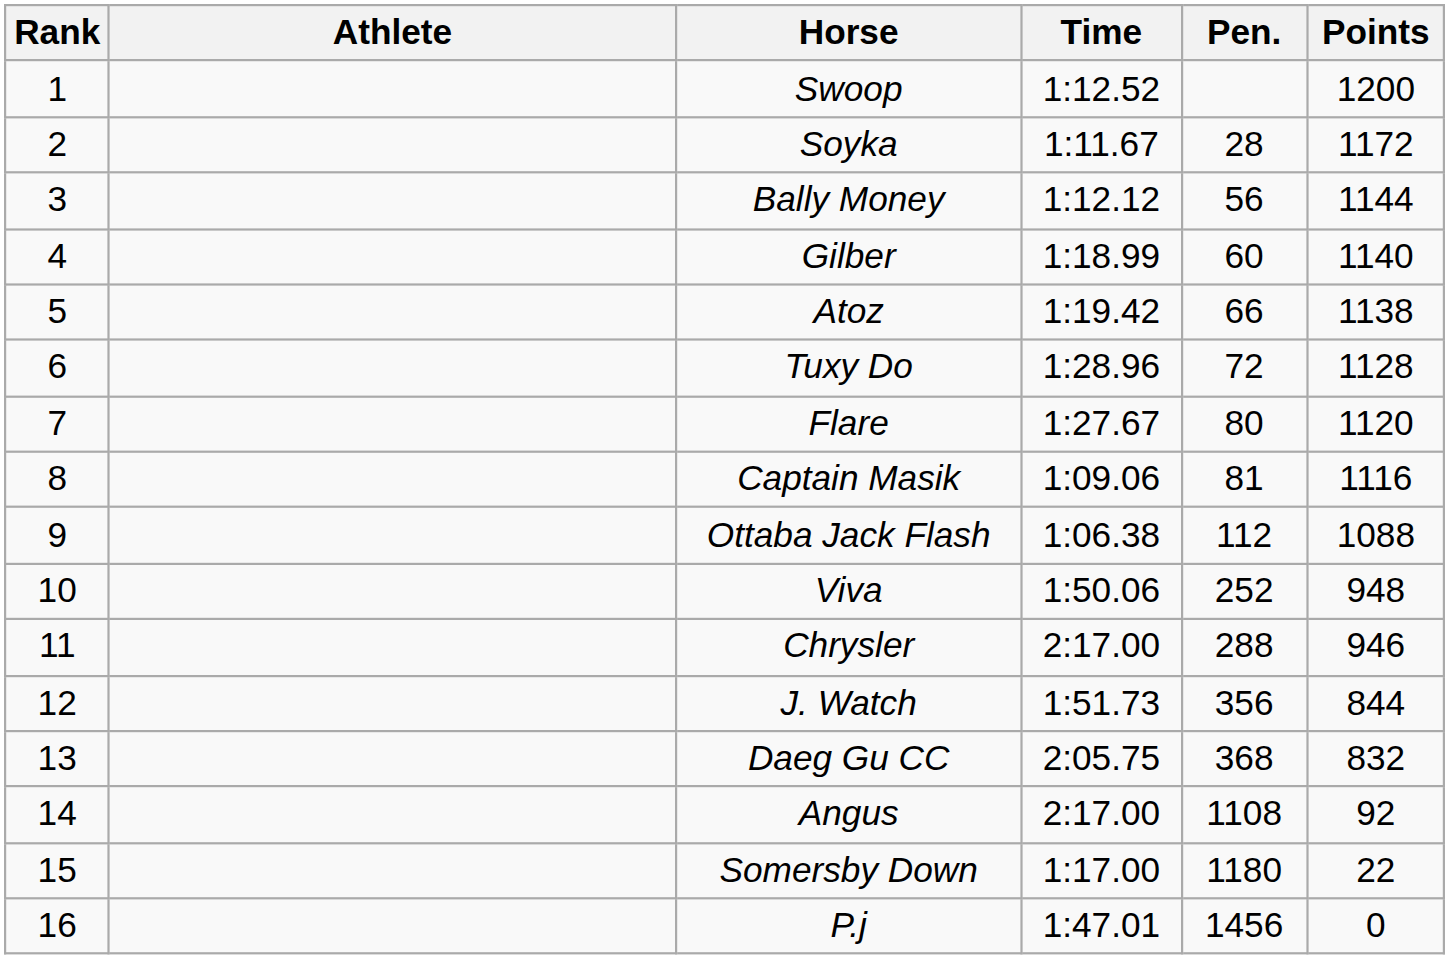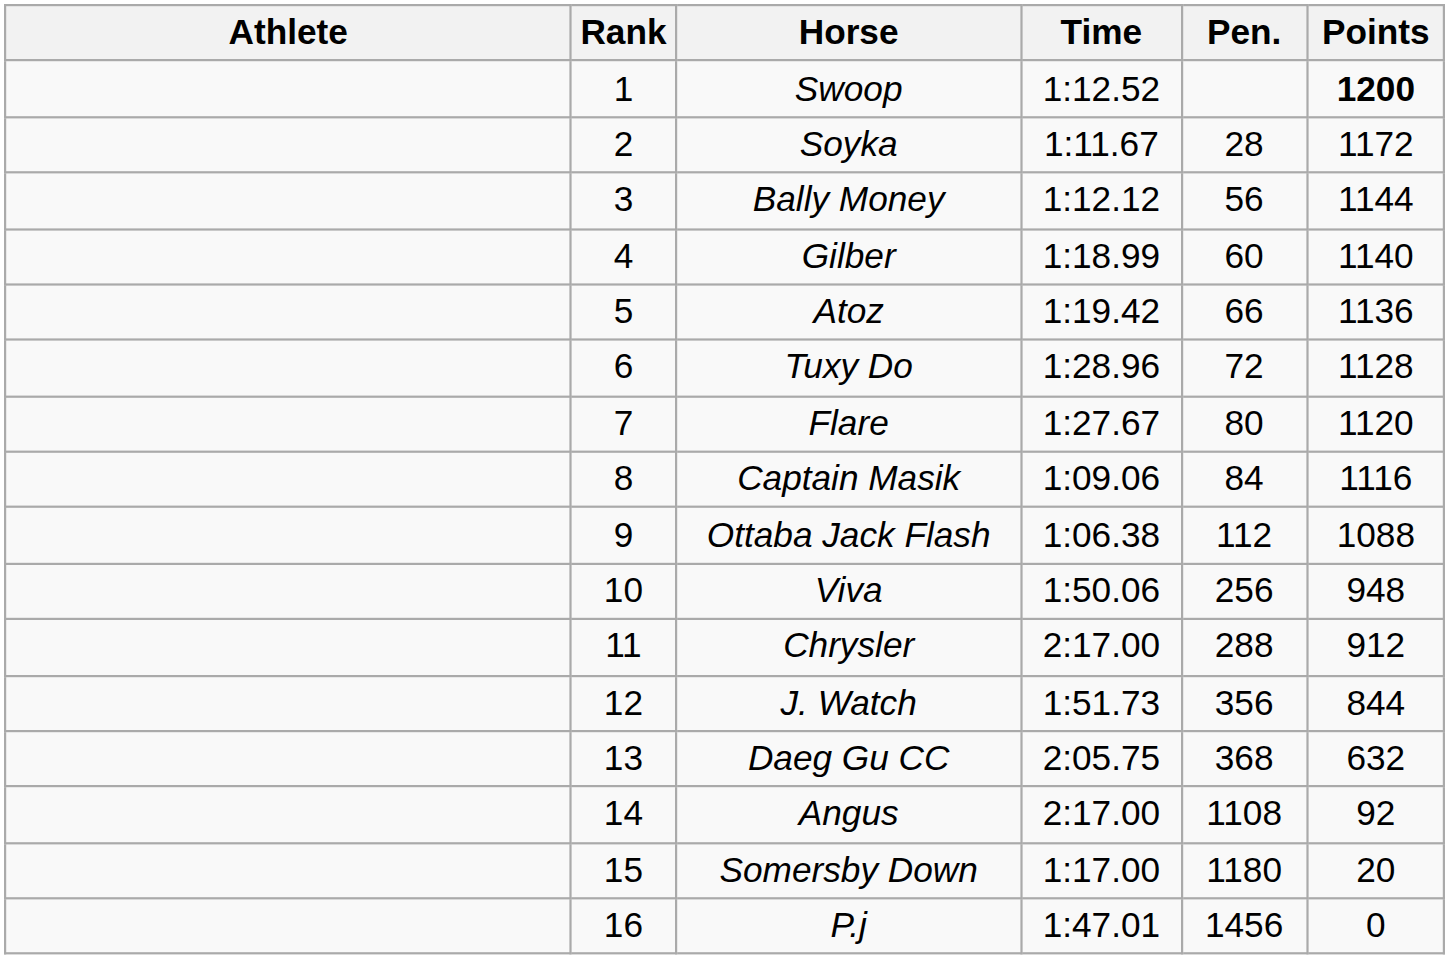 <table class=wikitable style="text-align:center">
 <tr>
+<th width=250>Athlete</th>
 <th width=40>Rank</th>
-<th width=250>Athlete</th>
 <th width=150>Horse</th>
 <th width=65>Time</th>
 <th width=50>Pen.</th>
 <th width=55>Points</th>
 </tr>
 <tr>
+<td align=left></td>
 <td>1</td>
-<td align=left></td>
 <td><em>Swoop</em></td>
 <td>1:12.52</td>
 <td></td>
-<td>1200</td>
+<td><strong>1200</strong></td>
 </tr>
 <tr>
+<td align=left></td>
 <td>2</td>
-<td align=left></td>
 <td><em>Soyka</em></td>
 <td>1:11.67</td>
 <td>28</td>
 <td>1172</td>
 </tr>
 <tr>
+<td align=left></td>
 <td>3</td>
-<td align=left></td>
 <td><em>Bally Money</em></td>
 <td>1:12.12</td>
 <td>56</td>
 <td>1144</td>
 </tr>
 <tr>
+<td align=left></td>
 <td>4</td>
-<td align=left></td>
 <td><em>Gilber</em></td>
 <td>1:18.99</td>
 <td>60</td>
 <td>1140</td>
 </tr>
 <tr>
+<td align=left></td>
 <td>5</td>
-<td align=left></td>
 <td><em>Atoz</em></td>
 <td>1:19.42</td>
 <td>66</td>
-<td>1138</td>
+<td>1136</td>
 </tr>
 <tr>
+<td align=left></td>
 <td>6</td>
-<td align=left></td>
 <td><em>Tuxy Do</em></td>
 <td>1:28.96</td>
 <td>72</td>
 <td>1128</td>
 </tr>
 <tr>
+<td align=left></td>
 <td>7</td>
-<td align=left></td>
 <td><em>Flare</em></td>
 <td>1:27.67</td>
 <td>80</td>
 <td>1120</td>
 </tr>
 <tr>
+<td align=left></td>
 <td>8</td>
-<td align=left></td>
 <td><em>Captain Masik</em></td>
 <td>1:09.06</td>
-<td>81</td>
+<td>84</td>
 <td>1116</td>
 </tr>
 <tr>
+<td align=left></td>
 <td>9</td>
-<td align=left></td>
 <td><em>Ottaba Jack Flash</em></td>
 <td>1:06.38</td>
 <td>112</td>
 <td>1088</td>
 </tr>
 <tr>
+<td align=left></td>
 <td>10</td>
-<td align=left></td>
 <td><em>Viva</em></td>
 <td>1:50.06</td>
-<td>252</td>
+<td>256</td>
 <td>948</td>
 </tr>
 <tr>
+<td align=left></td>
 <td>11</td>
-<td align=left></td>
 <td><em>Chrysler</em></td>
 <td>2:17.00</td>
 <td>288</td>
-<td>946</td>
+<td>912</td>
 </tr>
 <tr>
+<td align=left></td>
 <td>12</td>
-<td align=left></td>
 <td><em>J. Watch</em></td>
 <td>1:51.73</td>
 <td>356</td>
 <td>844</td>
 </tr>
 <tr>
+<td align=left></td>
 <td>13</td>
-<td align=left></td>
 <td><em>Daeg Gu CC</em></td>
 <td>2:05.75</td>
 <td>368</td>
-<td>832</td>
+<td>632</td>
 </tr>
 <tr>
+<td align=left></td>
 <td>14</td>
-<td align=left></td>
 <td><em>Angus</em></td>
 <td>2:17.00</td>
 <td>1108</td>
 <td>92</td>
 </tr>
 <tr>
+<td align=left></td>
 <td>15</td>
-<td align=left></td>
 <td><em>Somersby Down</em></td>
 <td>1:17.00</td>
 <td>1180</td>
-<td>22</td>
+<td>20</td>
 </tr>
 <tr>
+<td align=left></td>
 <td>16</td>
-<td align=left></td>
 <td><em>P.j</em></td>
 <td>1:47.01</td>
 <td>1456</td>
 <td>0</td>
 </tr>
 </table>
